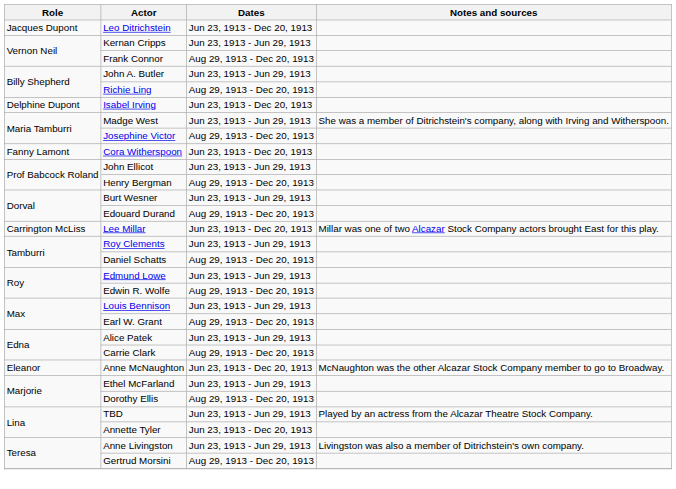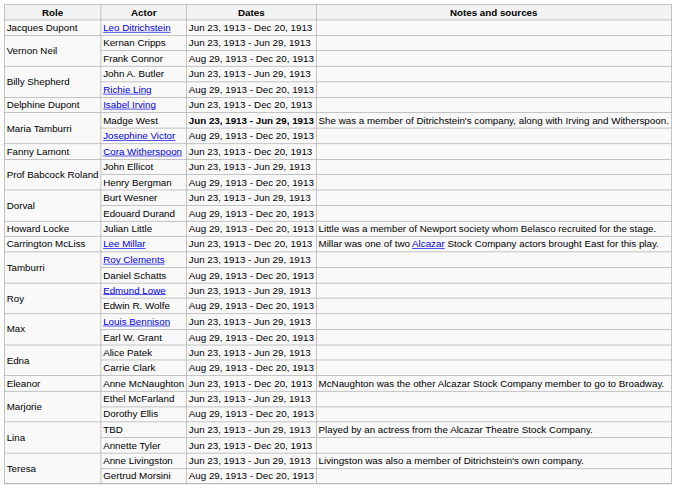 <table class="wikitable sortable plainrowheaders" style="font-size: 90%">
 <tr>
 <th scope="col">Role</th>
 <th scope="col">Actor</th>
 <th scope="col">Dates</th>
 <th scope="col">Notes and sources</th>
 </tr>
 <tr>
 <td>Jacques Dupont</td>
 <td><a href='#'>Leo Ditrichstein</a></td>
 <td>Jun 23, 1913 - Dec 20, 1913</td>
 <td></td>
 </tr>
 <tr>
 <td rowspan=2>Vernon Neil</td>
 <td>Kernan Cripps</td>
 <td>Jun 23, 1913 - Jun 29, 1913</td>
 <td></td>
 </tr>
 <tr>
 <td>Frank Connor</td>
 <td>Aug 29, 1913 - Dec 20, 1913</td>
 <td></td>
 </tr>
 <tr>
 <td rowspan=2>Billy Shepherd</td>
 <td>John A. Butler</td>
 <td>Jun 23, 1913 - Jun 29, 1913</td>
 <td></td>
 </tr>
 <tr>
 <td><a href='#'>Richie Ling</a></td>
 <td>Aug 29, 1913 - Dec 20, 1913</td>
 <td></td>
 </tr>
 <tr>
 <td>Delphine Dupont</td>
 <td><a href='#'>Isabel Irving</a></td>
 <td>Jun 23, 1913 - Dec 20, 1913</td>
 <td></td>
 </tr>
 <tr>
 <td rowspan=2>Maria Tamburri</td>
 <td>Madge West</td>
-<td>Jun 23, 1913 - Jun 29, 1913</td>
+<td><strong>Jun 23, 1913 - Jun 29, 1913</strong></td>
 <td>She was a member of Ditrichstein's company, along with Irving and Witherspoon.</td>
 </tr>
 <tr>
 <td><a href='#'>Josephine Victor</a></td>
 <td>Aug 29, 1913 - Dec 20, 1913</td>
 <td></td>
 </tr>
 <tr>
 <td>Fanny Lamont</td>
 <td><a href='#'>Cora Witherspoon</a></td>
 <td>Jun 23, 1913 - Dec 20, 1913</td>
 <td></td>
 </tr>
 <tr>
 <td rowspan=2>Prof Babcock Roland</td>
 <td>John Ellicot</td>
 <td>Jun 23, 1913 - Jun 29, 1913</td>
 <td></td>
 </tr>
 <tr>
 <td>Henry Bergman</td>
 <td>Aug 29, 1913 - Dec 20, 1913</td>
 <td></td>
 </tr>
 <tr>
 <td rowspan=2>Dorval</td>
 <td>Burt Wesner</td>
 <td>Jun 23, 1913 - Jun 29, 1913</td>
 <td></td>
 </tr>
 <tr>
 <td>Edouard Durand</td>
 <td>Aug 29, 1913 - Dec 20, 1913</td>
 <td></td>
+</tr>
+<tr>
+<td>Howard Locke</td>
+<td>Julian Little</td>
+<td>Aug 29, 1913 - Dec 20, 1913</td>
+<td>Little was a member of Newport society whom Belasco recruited for the stage.</td>
 </tr>
 <tr>
 <td>Carrington McLiss</td>
 <td><a href='#'>Lee Millar</a></td>
 <td>Jun 23, 1913 - Dec 20, 1913</td>
 <td>Millar was one of two <a href='#'>Alcazar</a> Stock Company actors brought East for this play.</td>
 </tr>
 <tr>
 <td rowspan=2>Tamburri</td>
 <td><a href='#'>Roy Clements</a></td>
 <td>Jun 23, 1913 - Jun 29, 1913</td>
 <td></td>
 </tr>
 <tr>
 <td>Daniel Schatts</td>
 <td>Aug 29, 1913 - Dec 20, 1913</td>
 <td></td>
 </tr>
 <tr>
 <td rowspan=2>Roy</td>
 <td><a href='#'>Edmund Lowe</a></td>
 <td>Jun 23, 1913 - Jun 29, 1913</td>
 <td></td>
 </tr>
 <tr>
 <td>Edwin R. Wolfe</td>
 <td>Aug 29, 1913 - Dec 20, 1913</td>
 <td></td>
 </tr>
 <tr>
 <td rowspan=2>Max</td>
 <td><a href='#'>Louis Bennison</a></td>
 <td>Jun 23, 1913 - Jun 29, 1913</td>
 <td></td>
 </tr>
 <tr>
 <td>Earl W. Grant</td>
 <td>Aug 29, 1913 - Dec 20, 1913</td>
 <td></td>
 </tr>
 <tr>
 <td rowspan=2>Edna</td>
 <td>Alice Patek</td>
 <td>Jun 23, 1913 - Jun 29, 1913</td>
 <td></td>
 </tr>
 <tr>
 <td>Carrie Clark</td>
 <td>Aug 29, 1913 - Dec 20, 1913</td>
 <td></td>
 </tr>
 <tr>
 <td>Eleanor</td>
 <td>Anne McNaughton</td>
 <td>Jun 23, 1913 - Dec 20, 1913</td>
 <td>McNaughton was the other Alcazar Stock Company member to go to Broadway.</td>
 </tr>
 <tr>
 <td rowspan=2>Marjorie</td>
 <td>Ethel McFarland</td>
 <td>Jun 23, 1913 - Jun 29, 1913</td>
 <td></td>
 </tr>
 <tr>
 <td>Dorothy Ellis</td>
 <td>Aug 29, 1913 - Dec 20, 1913</td>
 <td></td>
 </tr>
 <tr>
 <td rowspan=2>Lina</td>
 <td>TBD</td>
 <td>Jun 23, 1913 - Jun 29, 1913</td>
 <td>Played by an actress from the Alcazar Theatre Stock Company.</td>
 </tr>
 <tr>
 <td>Annette Tyler</td>
 <td>Jun 23, 1913 - Dec 20, 1913</td>
 <td></td>
 </tr>
 <tr>
 <td rowspan=2>Teresa</td>
 <td>Anne Livingston</td>
 <td>Jun 23, 1913 - Jun 29, 1913</td>
 <td>Livingston was also a member of Ditrichstein's own company.</td>
 </tr>
 <tr>
 <td>Gertrud Morsini</td>
 <td>Aug 29, 1913 - Dec 20, 1913</td>
 <td></td>
 </tr>
 <tr>
 </tr>
 </table>
